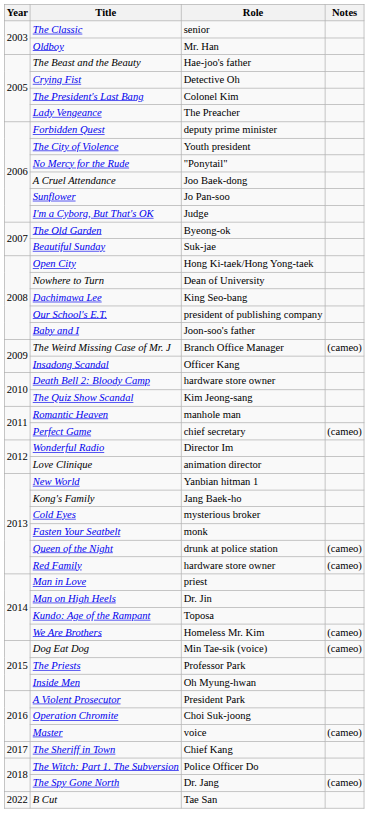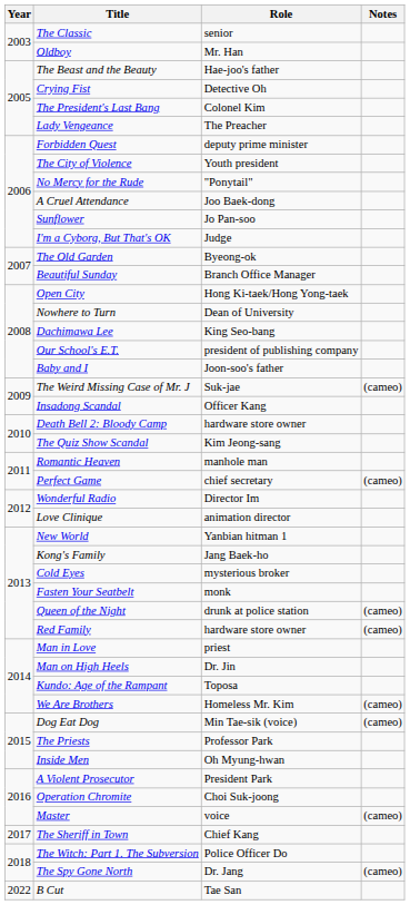 <table class="wikitable sortable">
 <tr>
 <th>Year</th>
 <th>Title</th>
 <th>Role</th>
 <th>Notes</th>
 </tr>
 <tr>
 <td rowspan=2>2003</td>
 <td><em><a href='#'>The Classic</a></em></td>
 <td>senior</td>
 <td></td>
 </tr>
 <tr>
 <td><em><a href='#'>Oldboy</a></em></td>
 <td>Mr. Han</td>
 <td></td>
 </tr>
 <tr>
 <td rowspan=4>2005</td>
 <td><em>The Beast and the Beauty</em></td>
 <td>Hae-joo's father</td>
 <td></td>
 </tr>
 <tr>
 <td><em><a href='#'>Crying Fist</a></em></td>
 <td>Detective Oh</td>
 <td></td>
 </tr>
 <tr>
 <td><em><a href='#'>The President's Last Bang</a></em></td>
 <td>Colonel Kim</td>
 <td></td>
 </tr>
 <tr>
 <td><em><a href='#'>Lady Vengeance</a></em></td>
 <td>The Preacher</td>
 <td></td>
 </tr>
 <tr>
 <td rowspan=6>2006</td>
 <td><em><a href='#'>Forbidden Quest</a></em></td>
 <td>deputy prime minister</td>
 <td></td>
 </tr>
 <tr>
 <td><em><a href='#'>The City of Violence</a></em></td>
 <td>Youth president</td>
 <td></td>
 </tr>
 <tr>
 <td><em><a href='#'>No Mercy for the Rude</a></em></td>
 <td>"Ponytail"</td>
 <td></td>
 </tr>
 <tr>
 <td><em>A Cruel Attendance</em></td>
 <td>Joo Baek-dong</td>
 <td></td>
 </tr>
 <tr>
 <td><em><a href='#'>Sunflower</a></em></td>
 <td>Jo Pan-soo</td>
 <td></td>
 </tr>
 <tr>
 <td><em><a href='#'>I'm a Cyborg, But That's OK</a></em></td>
 <td>Judge</td>
 <td></td>
 </tr>
 <tr>
 <td rowspan=2>2007</td>
 <td><em><a href='#'>The Old Garden</a></em></td>
 <td>Byeong-ok</td>
 <td></td>
 </tr>
 <tr>
 <td><em><a href='#'>Beautiful Sunday</a></em></td>
-<td>Suk-jae</td>
+<td>Branch Office Manager</td>
 <td></td>
 </tr>
 <tr>
 <td rowspan=5>2008</td>
 <td><em><a href='#'>Open City</a></em></td>
 <td>Hong Ki-taek/Hong Yong-taek</td>
 <td></td>
 </tr>
 <tr>
 <td><em>Nowhere to Turn</em></td>
 <td>Dean of University</td>
 <td></td>
 </tr>
 <tr>
 <td><em><a href='#'>Dachimawa Lee</a></em></td>
 <td>King Seo-bang</td>
 <td></td>
 </tr>
 <tr>
 <td><em><a href='#'>Our School's E.T.</a></em></td>
 <td>president of publishing company</td>
 <td></td>
 </tr>
 <tr>
 <td><em><a href='#'>Baby and I</a></em></td>
 <td>Joon-soo's father</td>
 <td></td>
 </tr>
 <tr>
 <td rowspan=2>2009</td>
 <td><em>The Weird Missing Case of Mr. J</em></td>
-<td>Branch Office Manager</td>
+<td>Suk-jae</td>
 <td>(cameo)</td>
 </tr>
 <tr>
 <td><em><a href='#'>Insadong Scandal</a></em></td>
 <td>Officer Kang</td>
 <td></td>
 </tr>
 <tr>
 <td rowspan=2>2010</td>
 <td><em><a href='#'>Death Bell 2: Bloody Camp</a></em></td>
 <td>hardware store owner</td>
 <td></td>
 </tr>
 <tr>
 <td><em><a href='#'>The Quiz Show Scandal</a></em></td>
 <td>Kim Jeong-sang</td>
 <td></td>
 </tr>
 <tr>
 <td rowspan=2>2011</td>
 <td><em><a href='#'>Romantic Heaven</a></em></td>
 <td>manhole man</td>
 <td></td>
 </tr>
 <tr>
 <td><em><a href='#'>Perfect Game</a></em></td>
 <td>chief secretary</td>
 <td>(cameo)</td>
 </tr>
 <tr>
 <td rowspan=2>2012</td>
 <td><em><a href='#'>Wonderful Radio</a></em></td>
 <td>Director Im</td>
 <td></td>
 </tr>
 <tr>
 <td><em>Love Clinique</em></td>
 <td>animation director</td>
 <td></td>
 </tr>
 <tr>
 <td rowspan=6>2013</td>
 <td><em><a href='#'>New World</a></em></td>
 <td>Yanbian hitman 1</td>
 <td></td>
 </tr>
 <tr>
 <td><em>Kong's Family</em></td>
 <td>Jang Baek-ho</td>
 <td></td>
 </tr>
 <tr>
 <td><em><a href='#'>Cold Eyes</a></em></td>
 <td>mysterious broker</td>
 <td></td>
 </tr>
 <tr>
 <td><em><a href='#'>Fasten Your Seatbelt</a></em></td>
 <td>monk</td>
 <td></td>
 </tr>
 <tr>
 <td><em><a href='#'>Queen of the Night</a></em></td>
 <td>drunk at police station</td>
 <td>(cameo)</td>
 </tr>
 <tr>
 <td><em><a href='#'>Red Family</a></em></td>
 <td>hardware store owner</td>
 <td>(cameo)</td>
 </tr>
 <tr>
 <td rowspan=4>2014</td>
 <td><em><a href='#'>Man in Love</a></em></td>
 <td>priest</td>
 <td></td>
 </tr>
 <tr>
 <td><em><a href='#'>Man on High Heels</a></em></td>
 <td>Dr. Jin</td>
 <td></td>
 </tr>
 <tr>
 <td><em><a href='#'>Kundo: Age of the Rampant</a></em></td>
 <td>Toposa</td>
 <td></td>
 </tr>
 <tr>
 <td><em><a href='#'>We Are Brothers</a></em></td>
 <td>Homeless Mr. Kim</td>
 <td>(cameo)</td>
 </tr>
 <tr>
 <td rowspan=3>2015</td>
 <td><em>Dog Eat Dog</em></td>
 <td>Min Tae-sik (voice)</td>
 <td>(cameo)</td>
 </tr>
 <tr>
 <td><em><a href='#'>The Priests</a></em></td>
 <td>Professor Park</td>
 <td></td>
 </tr>
 <tr>
 <td><em><a href='#'>Inside Men</a></em></td>
 <td>Oh Myung-hwan</td>
 <td></td>
 </tr>
 <tr>
 <td rowspan=3>2016</td>
 <td><em><a href='#'>A Violent Prosecutor</a></em></td>
 <td>President Park</td>
 <td></td>
 </tr>
 <tr>
 <td><em><a href='#'>Operation Chromite</a></em></td>
 <td>Choi Suk-joong</td>
 <td></td>
 </tr>
 <tr>
 <td><em><a href='#'>Master</a></em></td>
 <td>voice</td>
 <td>(cameo)</td>
 </tr>
 <tr>
 <td>2017</td>
 <td><em><a href='#'>The Sheriff in Town</a></em></td>
 <td>Chief Kang</td>
 <td></td>
 </tr>
 <tr>
 <td rowspan=2>2018</td>
 <td><em><a href='#'>The Witch: Part 1. The Subversion</a></em></td>
 <td>Police Officer Do</td>
 <td></td>
 </tr>
 <tr>
 <td><em><a href='#'>The Spy Gone North</a></em></td>
 <td>Dr. Jang</td>
 <td>(cameo)</td>
 </tr>
 <tr>
 <td>2022</td>
 <td><em>B Cut</em></td>
 <td>Tae San</td>
 <td></td>
 </tr>
 </table>
